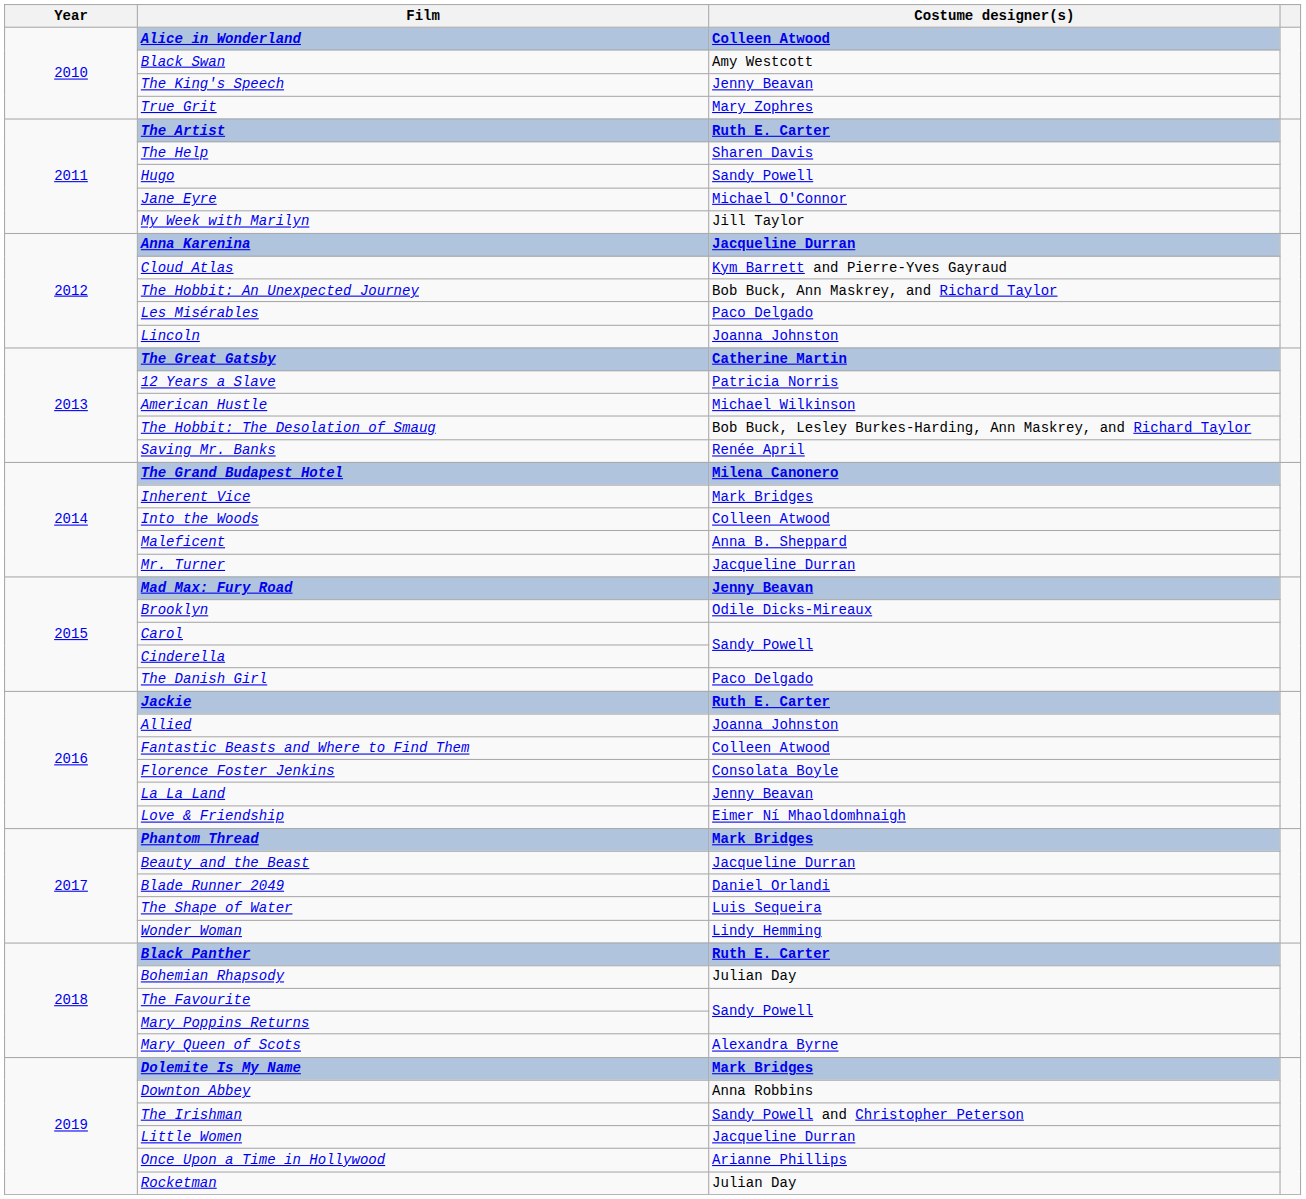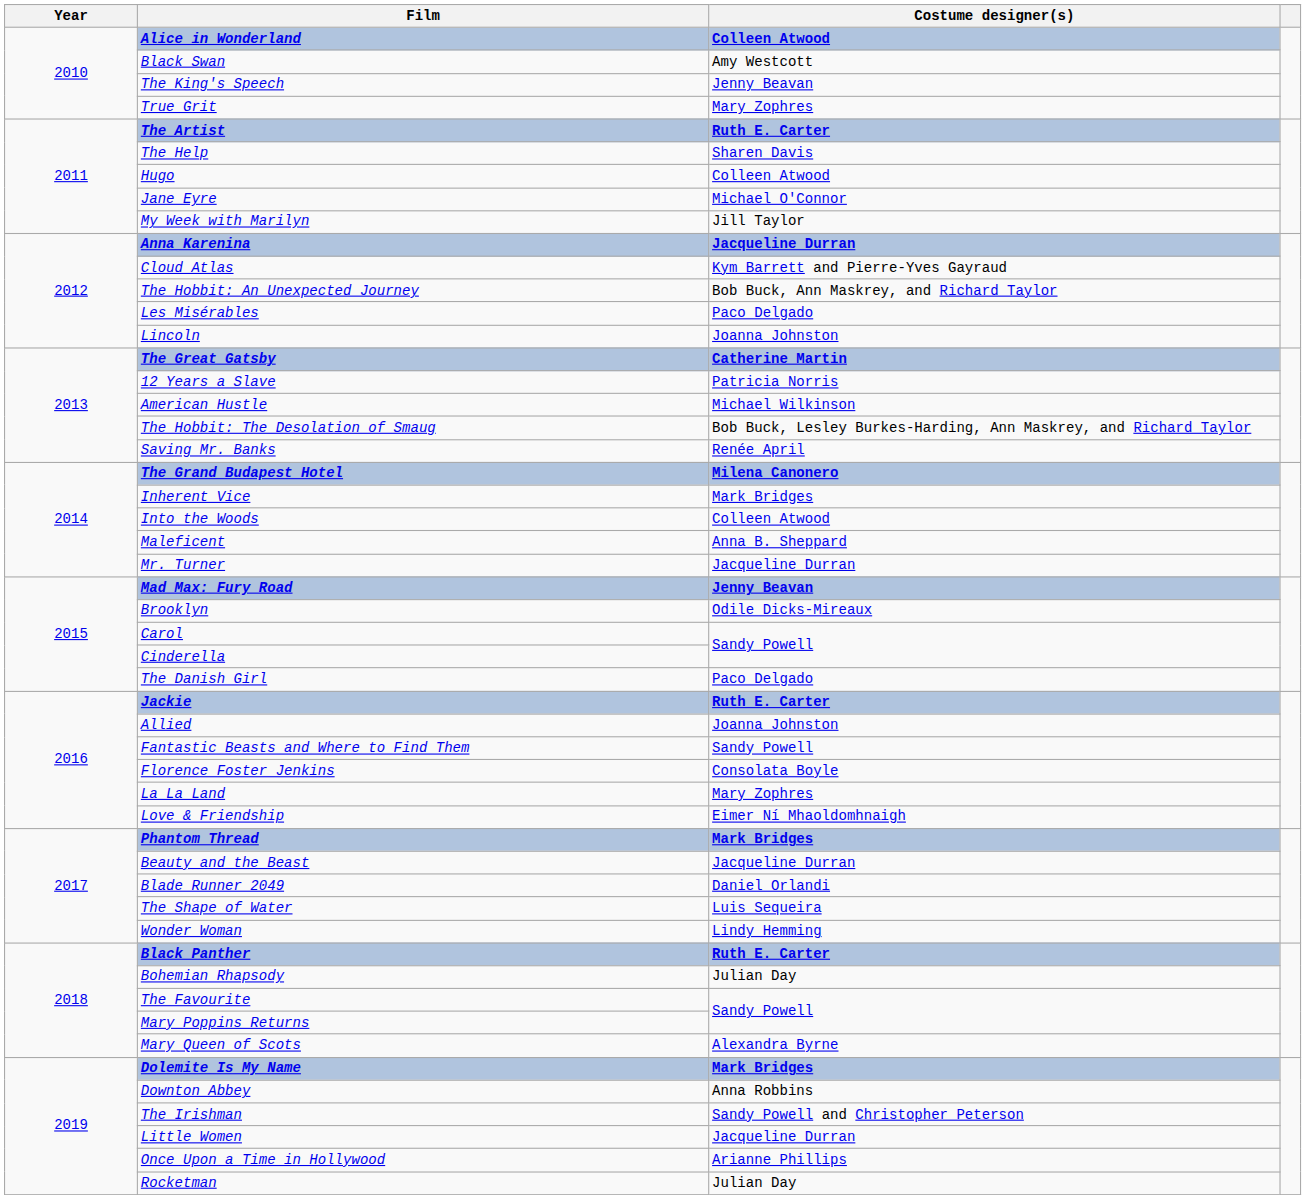 <table class="wikitable" width="95%" cellpadding="5">
 <tr>
 <th width="100"><strong>Year</strong></th>
 <th width="450"><strong>Film</strong></th>
 <th width="450"><strong>Costume designer(s)</strong></th>
 <th width="10"></th>
 </tr>
 <tr>
 <td rowspan="4" style="text-align:center;"><a href='#'>2010</a></td>
 <td style="background:#B0C4DE;"><strong><em><a href='#'>Alice in Wonderland</a></em></strong></td>
 <td style="background:#B0C4DE;"><strong><a href='#'>Colleen Atwood</a></strong></td>
 <td style="text-align:center;" rowspan="4"><br></td>
 </tr>
 <tr>
 <td><em><a href='#'>Black Swan</a></em></td>
 <td>Amy Westcott</td>
 </tr>
 <tr>
 <td><em><a href='#'>The King's Speech</a></em></td>
 <td><a href='#'>Jenny Beavan</a></td>
 </tr>
 <tr>
 <td><em><a href='#'>True Grit</a></em></td>
 <td><a href='#'>Mary Zophres</a></td>
 </tr>
 <tr>
 <td rowspan="5" style="text-align:center;"><a href='#'>2011</a></td>
 <td style="background:#B0C4DE;"><strong><em><a href='#'>The Artist</a></em></strong></td>
 <td style="background:#B0C4DE;"><strong><a href='#'>Ruth E. Carter</a></strong></td>
 <td style="text-align:center;" rowspan="5"><br></td>
 </tr>
 <tr>
 <td><em><a href='#'>The Help</a></em></td>
 <td><a href='#'>Sharen Davis</a></td>
 </tr>
 <tr>
 <td><em><a href='#'>Hugo</a></em></td>
-<td><a href='#'>Sandy Powell</a></td>
+<td><a href='#'>Colleen Atwood</a></td>
 </tr>
 <tr>
 <td><em><a href='#'>Jane Eyre</a></em></td>
 <td><a href='#'>Michael O'Connor</a></td>
 </tr>
 <tr>
 <td><em><a href='#'>My Week with Marilyn</a></em></td>
 <td>Jill Taylor</td>
 </tr>
 <tr>
 <td rowspan="5" style="text-align:center;"><a href='#'>2012</a></td>
 <td style="background:#B0C4DE;"><strong><em><a href='#'>Anna Karenina</a></em></strong></td>
 <td style="background:#B0C4DE;"><strong><a href='#'>Jacqueline Durran</a></strong></td>
 <td style="text-align:center;" rowspan="5"><br></td>
 </tr>
 <tr>
 <td><em><a href='#'>Cloud Atlas</a></em></td>
 <td><a href='#'>Kym Barrett</a> and Pierre-Yves Gayraud</td>
 </tr>
 <tr>
 <td><em><a href='#'>The Hobbit: An Unexpected Journey</a></em></td>
 <td>Bob Buck, Ann Maskrey, and <a href='#'>Richard Taylor</a></td>
 </tr>
 <tr>
 <td><em><a href='#'>Les Misérables</a></em></td>
 <td><a href='#'>Paco Delgado</a></td>
 </tr>
 <tr>
 <td><em><a href='#'>Lincoln</a></em></td>
 <td><a href='#'>Joanna Johnston</a></td>
 </tr>
 <tr>
 <td rowspan="5" style="text-align:center;"><a href='#'>2013</a></td>
 <td style="background:#B0C4DE;"><strong><em><a href='#'>The Great Gatsby</a></em></strong></td>
 <td style="background:#B0C4DE;"><strong><a href='#'>Catherine Martin</a></strong></td>
 <td style="text-align:center;" rowspan="5"><br></td>
 </tr>
 <tr>
 <td><em><a href='#'>12 Years a Slave</a></em></td>
 <td><a href='#'>Patricia Norris</a></td>
 </tr>
 <tr>
 <td><em><a href='#'>American Hustle</a></em></td>
 <td><a href='#'>Michael Wilkinson</a></td>
 </tr>
 <tr>
 <td><em><a href='#'>The Hobbit: The Desolation of Smaug</a></em></td>
 <td>Bob Buck, Lesley Burkes-Harding, Ann Maskrey, and <a href='#'>Richard Taylor</a></td>
 </tr>
 <tr>
 <td><em><a href='#'>Saving Mr. Banks</a></em></td>
 <td><a href='#'>Renée April</a></td>
 </tr>
 <tr>
 <td rowspan="5" style="text-align:center;"><a href='#'>2014</a></td>
 <td style="background:#B0C4DE;"><strong><em><a href='#'>The Grand Budapest Hotel</a></em></strong></td>
 <td style="background:#B0C4DE;"><strong><a href='#'>Milena Canonero</a></strong></td>
 <td style="text-align:center;" rowspan="5"><br></td>
 </tr>
 <tr>
 <td><em><a href='#'>Inherent Vice</a></em></td>
 <td><a href='#'>Mark Bridges</a></td>
 </tr>
 <tr>
 <td><em><a href='#'>Into the Woods</a></em></td>
 <td><a href='#'>Colleen Atwood</a></td>
 </tr>
 <tr>
 <td><em><a href='#'>Maleficent</a></em></td>
 <td><a href='#'>Anna B. Sheppard</a></td>
 </tr>
 <tr>
 <td><em><a href='#'>Mr. Turner</a></em></td>
 <td><a href='#'>Jacqueline Durran</a></td>
 </tr>
 <tr>
 <td rowspan="5" style="text-align:center;"><a href='#'>2015</a></td>
 <td style="background:#B0C4DE;"><strong><em><a href='#'>Mad Max: Fury Road</a></em></strong></td>
 <td style="background:#B0C4DE;"><strong><a href='#'>Jenny Beavan</a></strong></td>
 <td style="text-align:center;" rowspan="5"><br></td>
 </tr>
 <tr>
 <td><em><a href='#'>Brooklyn</a></em></td>
 <td><a href='#'>Odile Dicks-Mireaux</a></td>
 </tr>
 <tr>
 <td><em><a href='#'>Carol</a></em></td>
 <td rowspan="2"><a href='#'>Sandy Powell</a></td>
 </tr>
 <tr>
 <td><em><a href='#'>Cinderella</a></em></td>
 </tr>
 <tr>
 <td><em><a href='#'>The Danish Girl</a></em></td>
 <td><a href='#'>Paco Delgado</a></td>
 </tr>
 <tr>
 <td rowspan="6" style="text-align:center;"><a href='#'>2016</a></td>
 <td style="background:#B0C4DE;"><strong><em><a href='#'>Jackie</a></em></strong></td>
 <td style="background:#B0C4DE;"><strong><a href='#'>Ruth E. Carter</a></strong></td>
 <td style="text-align:center;" rowspan="6"><br></td>
 </tr>
 <tr>
 <td><em><a href='#'>Allied</a></em></td>
 <td><a href='#'>Joanna Johnston</a></td>
 </tr>
 <tr>
 <td><em><a href='#'>Fantastic Beasts and Where to Find Them</a></em></td>
-<td><a href='#'>Colleen Atwood</a></td>
+<td><a href='#'>Sandy Powell</a></td>
 </tr>
 <tr>
 <td><em><a href='#'>Florence Foster Jenkins</a></em></td>
 <td><a href='#'>Consolata Boyle</a></td>
 </tr>
 <tr>
 <td><em><a href='#'>La La Land</a></em></td>
-<td><a href='#'>Jenny Beavan</a></td>
+<td><a href='#'>Mary Zophres</a></td>
 </tr>
 <tr>
 <td><em><a href='#'>Love & Friendship</a></em></td>
 <td><a href='#'>Eimer Ní Mhaoldomhnaigh</a></td>
 </tr>
 <tr>
 <td rowspan="5" style="text-align:center;"><a href='#'>2017</a></td>
 <td style="background:#B0C4DE;"><strong><em><a href='#'>Phantom Thread</a></em></strong></td>
 <td style="background:#B0C4DE;"><strong><a href='#'>Mark Bridges</a></strong></td>
 <td style="text-align:center;" rowspan="5"><br></td>
 </tr>
 <tr>
 <td><em><a href='#'>Beauty and the Beast</a></em></td>
 <td><a href='#'>Jacqueline Durran</a></td>
 </tr>
 <tr>
 <td><em><a href='#'>Blade Runner 2049</a></em></td>
 <td><a href='#'>Daniel Orlandi</a></td>
 </tr>
 <tr>
 <td><em><a href='#'>The Shape of Water</a></em></td>
 <td><a href='#'>Luis Sequeira</a></td>
 </tr>
 <tr>
 <td><em><a href='#'>Wonder Woman</a></em></td>
 <td><a href='#'>Lindy Hemming</a></td>
 </tr>
 <tr>
 <td rowspan="5" style="text-align:center;"><a href='#'>2018</a></td>
 <td style="background:#B0C4DE;"><strong><em><a href='#'>Black Panther</a></em></strong></td>
 <td style="background:#B0C4DE;"><strong><a href='#'>Ruth E. Carter</a></strong></td>
 <td style="text-align:center;" rowspan="5"><br></td>
 </tr>
 <tr>
 <td><em><a href='#'>Bohemian Rhapsody</a></em></td>
 <td>Julian Day</td>
 </tr>
 <tr>
 <td><em><a href='#'>The Favourite</a></em></td>
 <td rowspan="2"><a href='#'>Sandy Powell</a></td>
 </tr>
 <tr>
 <td><em><a href='#'>Mary Poppins Returns</a></em></td>
 </tr>
 <tr>
 <td><em><a href='#'>Mary Queen of Scots</a></em></td>
 <td><a href='#'>Alexandra Byrne</a></td>
 </tr>
 <tr>
 <td rowspan="6" style="text-align:center;"><a href='#'>2019</a></td>
 <td style="background:#B0C4DE;"><strong><em><a href='#'>Dolemite Is My Name</a></em></strong></td>
 <td style="background:#B0C4DE;"><strong><a href='#'>Mark Bridges</a></strong></td>
 <td style="text-align:center;" rowspan="6"><br></td>
 </tr>
 <tr>
 <td><em><a href='#'>Downton Abbey</a></em></td>
 <td>Anna Robbins</td>
 </tr>
 <tr>
 <td><em><a href='#'>The Irishman</a></em></td>
 <td><a href='#'>Sandy Powell</a> and <a href='#'>Christopher Peterson</a></td>
 </tr>
 <tr>
 <td><em><a href='#'>Little Women</a></em></td>
 <td><a href='#'>Jacqueline Durran</a></td>
 </tr>
 <tr>
 <td><em><a href='#'>Once Upon a Time in Hollywood</a></em></td>
 <td><a href='#'>Arianne Phillips</a></td>
 </tr>
 <tr>
 <td><em><a href='#'>Rocketman</a></em></td>
 <td>Julian Day</td>
 </tr>
 </table>
